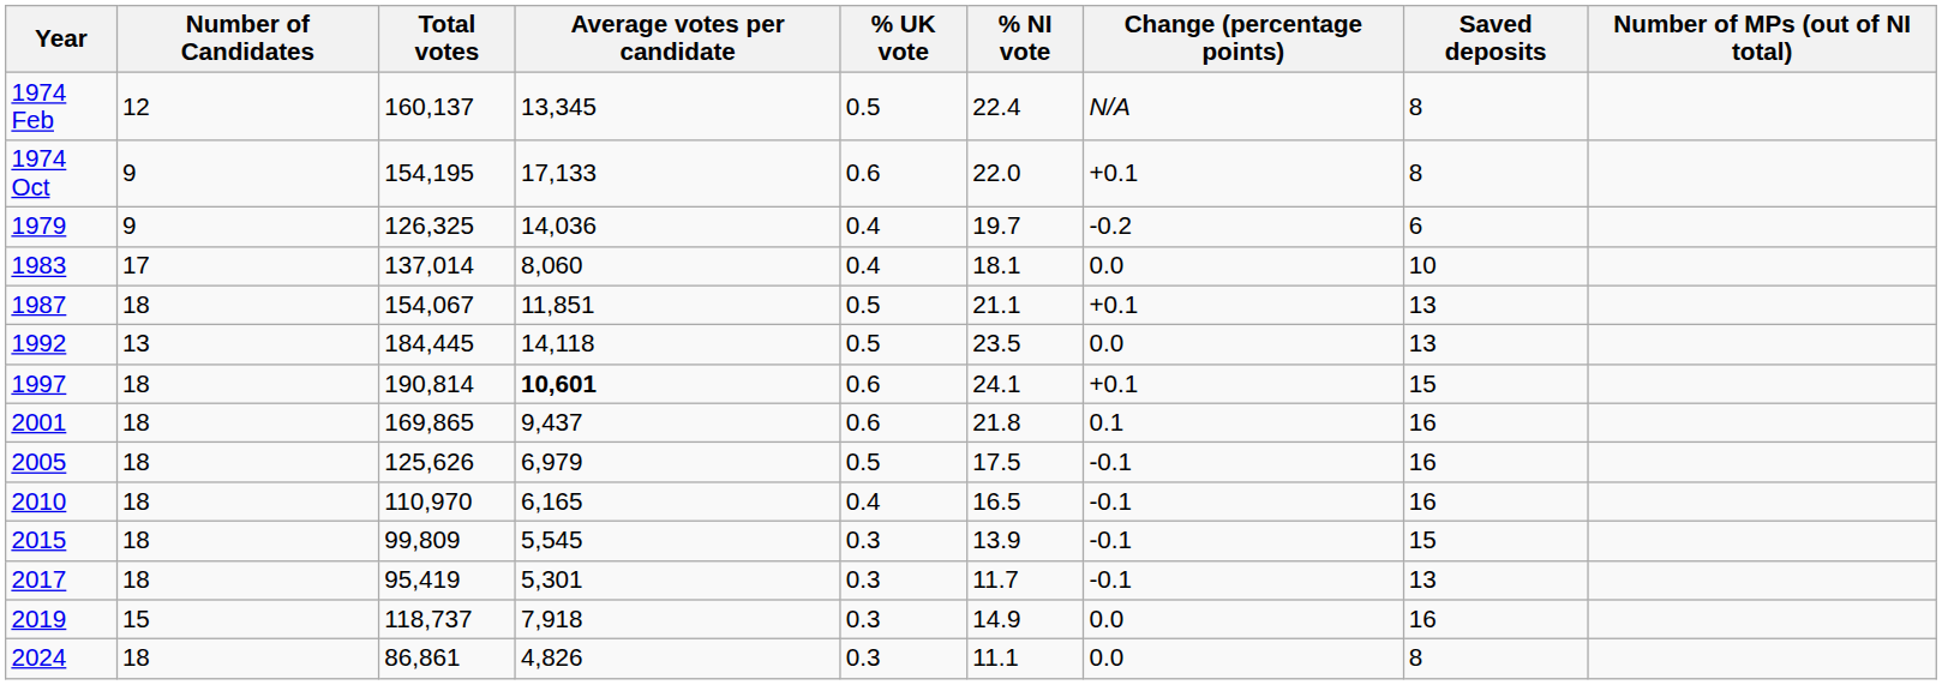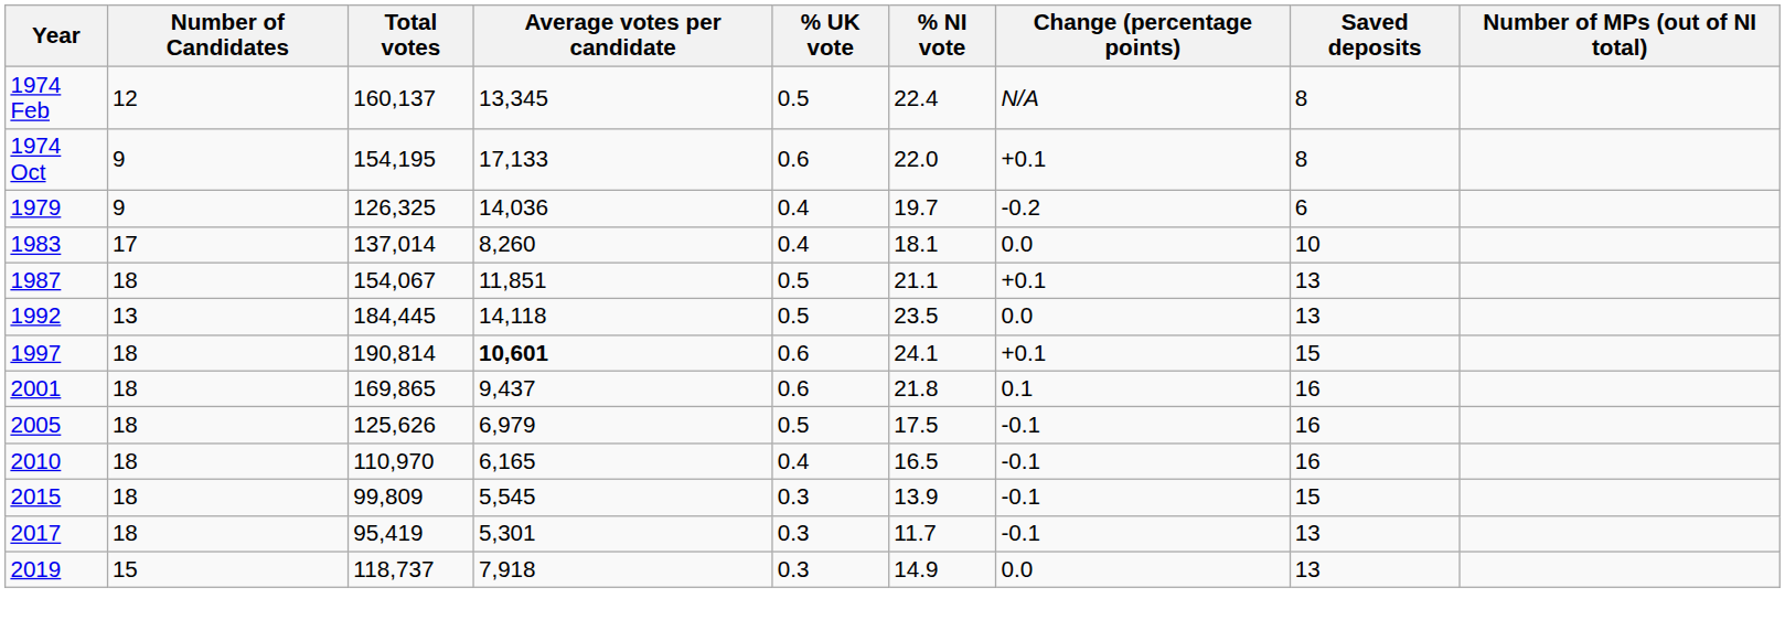 <table class="wikitable sortable">
 <tr>
 <th>Year</th>
 <th>Number of Candidates</th>
 <th>Total votes</th>
 <th>Average votes per candidate</th>
 <th>% UK vote</th>
 <th>% NI vote</th>
 <th>Change (percentage points)</th>
 <th>Saved deposits</th>
 <th>Number of MPs (out of NI total)</th>
 </tr>
 <tr>
 <td><a href='#'>1974 Feb</a></td>
 <td>12</td>
 <td>160,137</td>
 <td>13,345</td>
 <td>0.5</td>
 <td>22.4</td>
 <td><em>N/A</em></td>
 <td>8</td>
 <td></td>
 </tr>
 <tr>
 <td><a href='#'>1974 Oct</a></td>
 <td>9</td>
 <td>154,195</td>
 <td>17,133</td>
 <td>0.6</td>
 <td>22.0</td>
 <td>+0.1</td>
 <td>8</td>
 <td></td>
 </tr>
 <tr>
 <td><a href='#'>1979</a></td>
 <td>9</td>
 <td>126,325</td>
 <td>14,036</td>
 <td>0.4</td>
 <td>19.7</td>
 <td>-0.2</td>
 <td>6</td>
 <td></td>
 </tr>
 <tr>
 <td><a href='#'>1983</a></td>
 <td>17</td>
 <td>137,014</td>
-<td>8,060</td>
+<td>8,260</td>
 <td>0.4</td>
 <td>18.1</td>
 <td>0.0</td>
 <td>10</td>
 <td></td>
 </tr>
 <tr>
 <td><a href='#'>1987</a></td>
 <td>18</td>
 <td>154,067</td>
 <td>11,851</td>
 <td>0.5</td>
 <td>21.1</td>
 <td>+0.1</td>
 <td>13</td>
 <td></td>
 </tr>
 <tr>
 <td><a href='#'>1992</a></td>
 <td>13</td>
 <td>184,445</td>
 <td>14,118</td>
 <td>0.5</td>
 <td>23.5</td>
 <td>0.0</td>
 <td>13</td>
 <td></td>
 </tr>
 <tr>
 <td><a href='#'>1997</a></td>
 <td>18</td>
 <td>190,814</td>
 <td><strong>10,601</strong></td>
 <td>0.6</td>
 <td>24.1</td>
 <td>+0.1</td>
 <td>15</td>
 <td></td>
 </tr>
 <tr>
 <td><a href='#'>2001</a></td>
 <td>18</td>
 <td>169,865</td>
 <td>9,437</td>
 <td>0.6</td>
 <td>21.8</td>
 <td>0.1</td>
 <td>16</td>
 <td></td>
 </tr>
 <tr>
 <td><a href='#'>2005</a></td>
 <td>18</td>
 <td>125,626</td>
 <td>6,979</td>
 <td>0.5</td>
 <td>17.5</td>
 <td>-0.1</td>
 <td>16</td>
 <td></td>
 </tr>
 <tr>
 <td><a href='#'>2010</a></td>
 <td>18</td>
 <td>110,970</td>
 <td>6,165</td>
 <td>0.4</td>
 <td>16.5</td>
 <td>-0.1</td>
 <td>16</td>
 <td></td>
 </tr>
 <tr>
 <td><a href='#'>2015</a></td>
 <td>18</td>
 <td>99,809</td>
 <td>5,545</td>
 <td>0.3</td>
 <td>13.9</td>
 <td>-0.1</td>
 <td>15</td>
 <td></td>
 </tr>
 <tr>
 <td><a href='#'>2017</a></td>
 <td>18</td>
 <td>95,419</td>
 <td>5,301</td>
 <td>0.3</td>
 <td>11.7</td>
 <td>-0.1</td>
 <td>13</td>
 <td></td>
 </tr>
 <tr>
 <td><a href='#'>2019</a></td>
 <td>15</td>
 <td>118,737</td>
 <td>7,918</td>
 <td>0.3</td>
 <td>14.9</td>
 <td>0.0</td>
-<td>16</td>
-<td></td>
-</tr>
-<tr>
-<td><a href='#'>2024</a></td>
-<td>18</td>
-<td>86,861</td>
-<td>4,826</td>
-<td>0.3</td>
-<td>11.1</td>
-<td>0.0</td>
-<td>8</td>
+<td>13</td>
 <td></td>
 </tr>
 </table>
